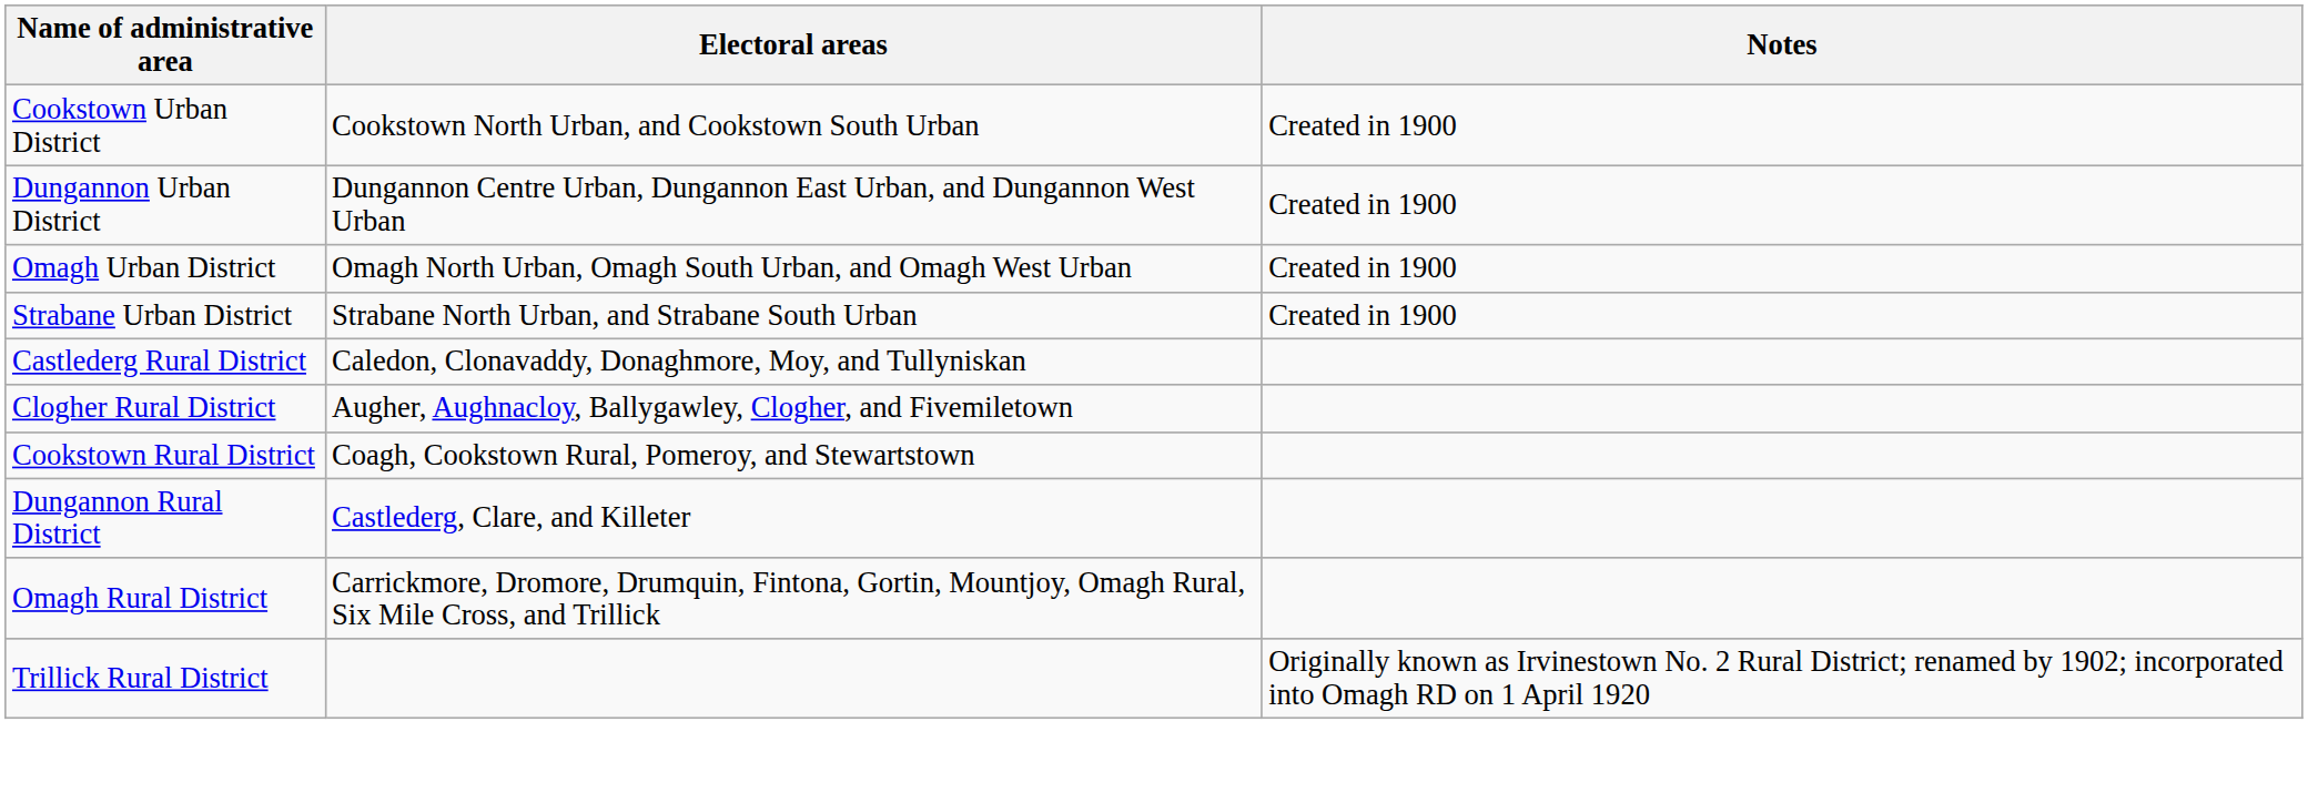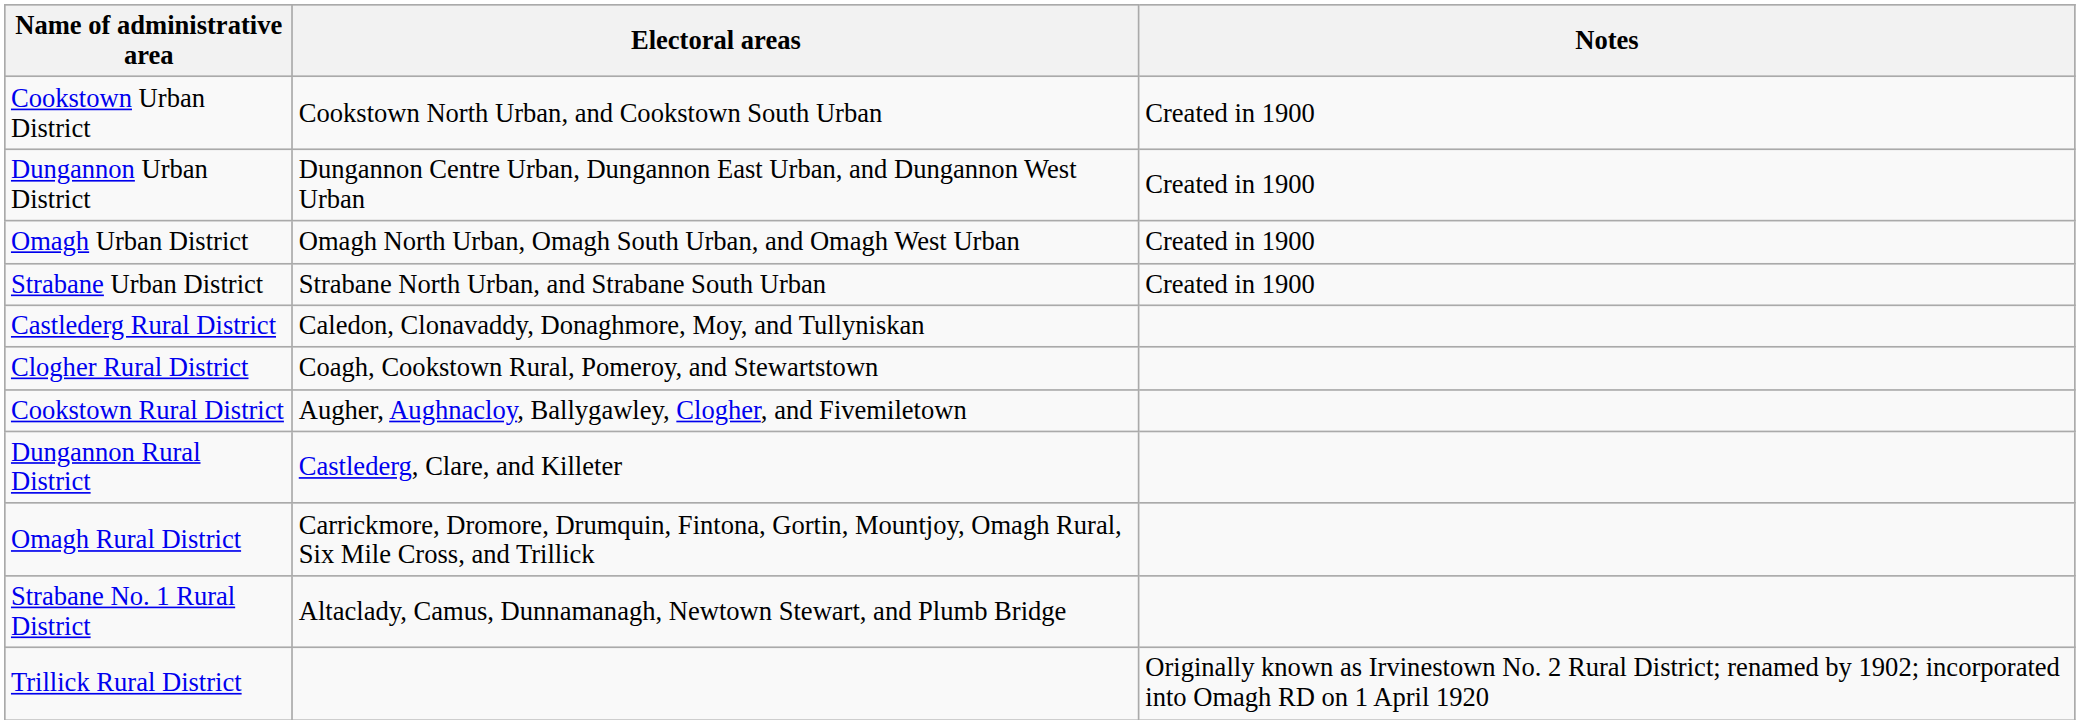 <table class="wikitable">
 <tr>
 <th>Name of administrative area</th>
 <th>Electoral areas</th>
 <th>Notes</th>
 </tr>
 <tr>
 <td><a href='#'>Cookstown</a> Urban District</td>
 <td>Cookstown North Urban, and Cookstown South Urban</td>
 <td>Created in 1900</td>
 </tr>
 <tr>
 <td><a href='#'>Dungannon</a> Urban District</td>
 <td>Dungannon Centre Urban, Dungannon East Urban, and Dungannon West Urban</td>
 <td>Created in 1900</td>
 </tr>
 <tr>
 <td><a href='#'>Omagh</a> Urban District</td>
 <td>Omagh North Urban, Omagh South Urban, and Omagh West Urban</td>
 <td>Created in 1900</td>
 </tr>
 <tr>
 <td><a href='#'>Strabane</a> Urban District</td>
 <td>Strabane North Urban, and Strabane South Urban</td>
 <td>Created in 1900</td>
 </tr>
 <tr>
 <td><a href='#'>Castlederg Rural District</a></td>
 <td>Caledon, Clonavaddy, Donaghmore, Moy, and Tullyniskan</td>
 <td></td>
 </tr>
 <tr>
 <td><a href='#'>Clogher Rural District</a></td>
-<td>Augher, <a href='#'>Aughnacloy</a>, Ballygawley, <a href='#'>Clogher</a>, and Fivemiletown</td>
+<td>Coagh, Cookstown Rural, Pomeroy, and Stewartstown</td>
 <td></td>
 </tr>
 <tr>
 <td><a href='#'>Cookstown Rural District</a></td>
-<td>Coagh, Cookstown Rural, Pomeroy, and Stewartstown</td>
+<td>Augher, <a href='#'>Aughnacloy</a>, Ballygawley, <a href='#'>Clogher</a>, and Fivemiletown</td>
 <td></td>
 </tr>
 <tr>
 <td><a href='#'>Dungannon Rural District</a></td>
 <td><a href='#'>Castlederg</a>, Clare, and Killeter</td>
 <td></td>
 </tr>
 <tr>
 <td><a href='#'>Omagh Rural District</a></td>
 <td>Carrickmore, Dromore, Drumquin, Fintona, Gortin, Mountjoy, Omagh Rural, Six Mile Cross, and Trillick</td>
 <td></td>
 </tr>
 <tr>
+<td><a href='#'>Strabane No. 1 Rural District</a></td>
+<td>Altaclady, Camus, Dunnamanagh, Newtown Stewart, and Plumb Bridge</td>
+<td></td>
+</tr>
+<tr>
 <td><a href='#'>Trillick Rural District</a></td>
 <td></td>
 <td>Originally known as Irvinestown No. 2 Rural District; renamed by 1902; incorporated into Omagh RD on 1 April 1920</td>
 </tr>
 </table>
